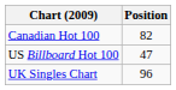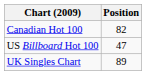 <table class="wikitable">
 <tr>
 <th>Chart (2009)</th>
 <th>Position</th>
 </tr>
 <tr>
 <td><a href='#'>Canadian Hot 100</a></td>
 <td style="text-align:center;">82</td>
 </tr>
 <tr>
 <td>US <a href='#'><em>Billboard</em> Hot 100</a></td>
 <td style="text-align:center;">47</td>
 </tr>
 <tr>
 <td><a href='#'>UK Singles Chart</a></td>
-<td style="text-align:center;">96</td>
+<td style="text-align:center;">89</td>
 </tr>
 </table>
